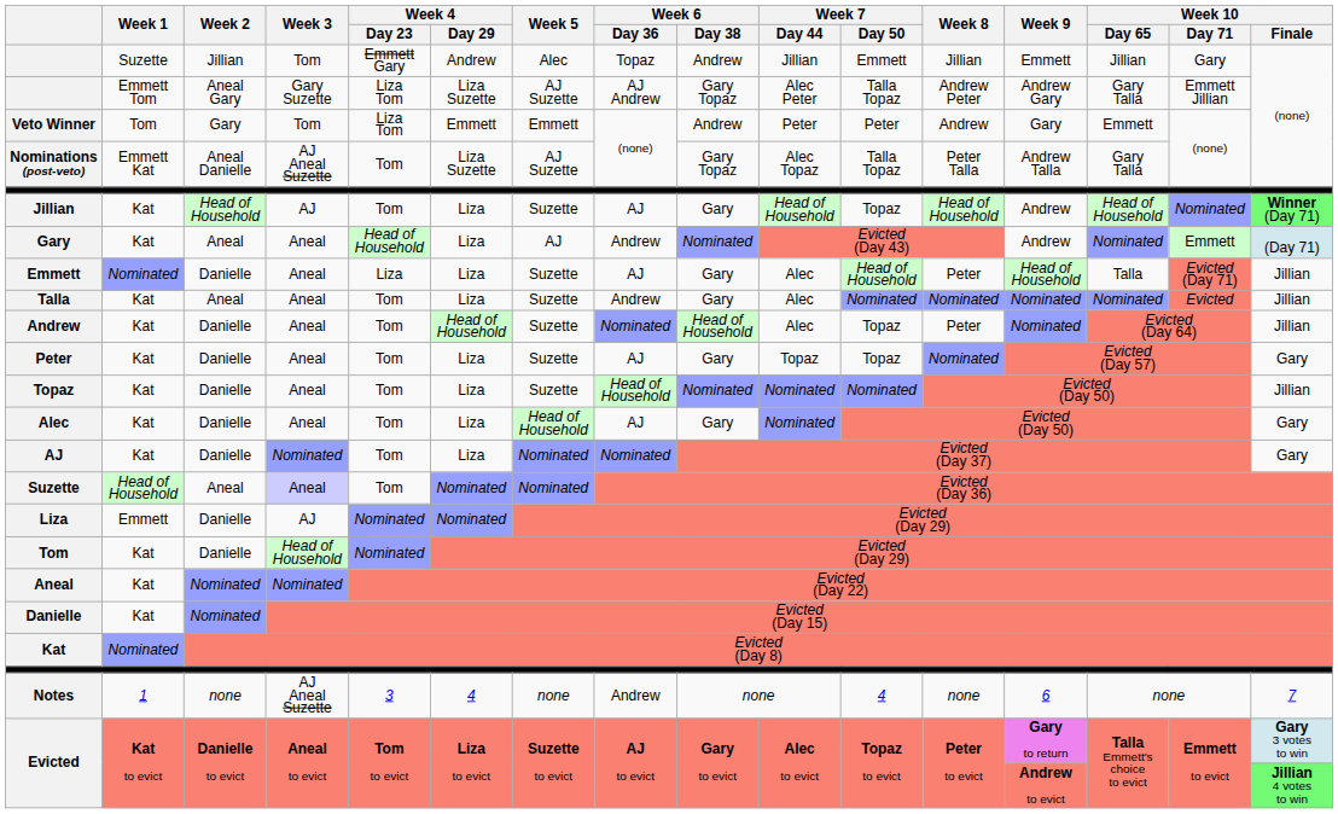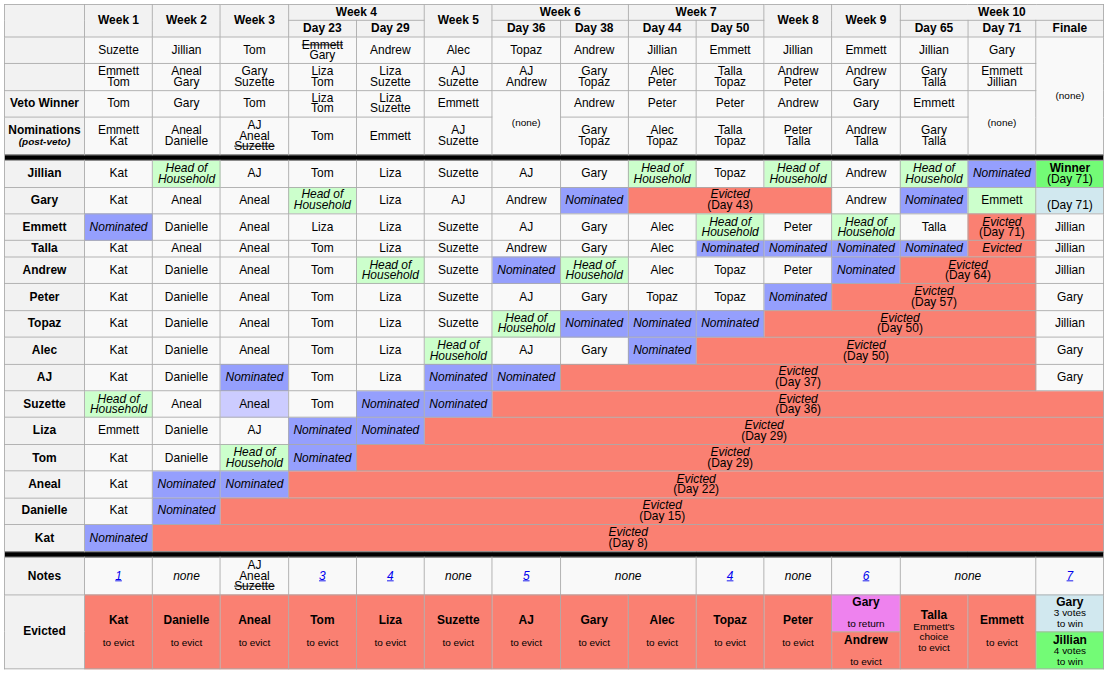 <table class="wikitable" style="text-align:center; font-size:85%; line-height:12px;">
 <tr>
 <th rowspan="2" style="width:6%"></th>
 <th rowspan="2" style="width:6%">Week 1</th>
 <th rowspan="2" style="width:6%">Week 2</th>
 <th rowspan="2" style="width:6%">Week 3</th>
 <th colspan="2" style="width:6%">Week 4</th>
 <th rowspan="2" style="width:6%">Week 5</th>
 <th colspan="2" style="width:6%">Week 6</th>
 <th colspan="2" style="width:6%">Week 7</th>
 <th rowspan="2" style="width:6%">Week 8</th>
 <th rowspan="2" style="width:6%">Week 9</th>
 <th colspan="3" style="width:6%">Week 10</th>
 </tr>
 <tr>
 <th style="width:6%">Day 23</th>
 <th style="width:6%">Day 29</th>
 <th style="width:6%">Day 36</th>
 <th style="width:6%">Day 38</th>
 <th style="width:6%">Day 44</th>
 <th style="width:6%">Day 50</th>
 <th style="width:6%">Day 65</th>
 <th style="width:6%">Day 71</th>
 <th style="width:6%">Finale</th>
 </tr>
 <tr>
 <th></th>
 <td>Suzette</td>
 <td>Jillian</td>
 <td>Tom</td>
 <td><s>Emmett</s><br>Gary</td>
 <td>Andrew</td>
 <td>Alec</td>
 <td>Topaz</td>
 <td>Andrew</td>
 <td>Jillian</td>
 <td>Emmett</td>
 <td>Jillian</td>
 <td>Emmett</td>
 <td>Jillian</td>
 <td>Gary</td>
 <td rowspan="4"><small>(none)</small></td>
 </tr>
 <tr>
 <th></th>
 <td>Emmett<br>Tom</td>
 <td>Aneal<br>Gary</td>
 <td>Gary<br>Suzette</td>
 <td>Liza<br>Tom</td>
 <td>Liza<br>Suzette</td>
 <td>AJ<br>Suzette</td>
 <td>AJ<br>Andrew</td>
 <td>Gary<br>Topaz</td>
 <td>Alec<br>Peter</td>
 <td>Talla<br>Topaz</td>
 <td>Andrew<br>Peter</td>
 <td>Andrew<br>Gary</td>
 <td>Gary<br>Talla</td>
 <td>Emmett<br>Jillian</td>
 </tr>
 <tr>
 <th>Veto Winner</th>
 <td>Tom</td>
 <td>Gary</td>
 <td>Tom</td>
 <td>Liza<br>Tom</td>
-<td>Emmett</td>
+<td>Liza<br>Suzette</td>
 <td>Emmett</td>
 <td rowspan="2"><small>(none)</small></td>
 <td>Andrew</td>
 <td>Peter</td>
 <td>Peter</td>
 <td>Andrew</td>
 <td>Gary</td>
 <td>Emmett</td>
 <td rowspan="2"><small>(none)</small></td>
 </tr>
 <tr>
 <th>Nominations<br><small><em>(post-veto)</em></small></th>
 <td>Emmett<br>Kat</td>
 <td>Aneal<br>Danielle</td>
 <td>AJ<br>Aneal<br><s>Suzette</s></td>
 <td>Tom</td>
-<td>Liza<br>Suzette</td>
+<td>Emmett</td>
 <td>AJ<br>Suzette</td>
 <td>Gary<br>Topaz</td>
 <td>Alec<br>Topaz</td>
 <td>Talla<br>Topaz</td>
 <td>Peter<br>Talla</td>
 <td>Andrew<br>Talla</td>
 <td>Gary<br>Talla</td>
 </tr>
 <tr>
 <th style="background:#000000" colspan="16"></th>
 </tr>
 <tr>
 <th>Jillian</th>
 <td>Kat</td>
 <td style="background:#CCFFCC"><em>Head of<br>Household</em></td>
 <td>AJ</td>
 <td>Tom</td>
 <td>Liza</td>
 <td>Suzette</td>
 <td>AJ</td>
 <td>Gary</td>
 <td style="background:#CCFFCC"><em>Head of<br>Household</em></td>
 <td>Topaz</td>
 <td style="background:#CCFFCC"><em>Head of<br>Household</em></td>
 <td>Andrew</td>
 <td style="background:#CCFFCC"><em>Head of<br>Household</em></td>
 <td style="background:#959FFD"><em>Nominated</em></td>
 <td bgcolor="#73FB76"><strong>Winner</strong><br>(Day 71)</td>
 </tr>
 <tr>
 <th>Gary</th>
 <td>Kat</td>
 <td>Aneal</td>
 <td>Aneal</td>
 <td style="background:#CCFFCC"><em>Head of<br>Household</em></td>
 <td>Liza</td>
 <td>AJ</td>
 <td>Andrew</td>
 <td style="background:#959FFD"><em>Nominated</em></td>
 <td style="background:salmon" colspan="3"><em>Evicted</em><br>(Day 43)</td>
 <td>Andrew</td>
 <td style="background:#959FFD"><em>Nominated</em></td>
 <td style="background:#cfc">Emmett</td>
 <td bgcolor="#D1E8EF"><strong></strong><br>(Day 71)</td>
 </tr>
 <tr>
 <th>Emmett</th>
 <td style="background:#959FFD"><em>Nominated</em></td>
 <td>Danielle</td>
 <td>Aneal</td>
 <td>Liza</td>
 <td>Liza</td>
 <td>Suzette</td>
 <td>AJ</td>
 <td>Gary</td>
 <td>Alec</td>
 <td style="background:#CCFFCC"><em>Head of<br>Household</em></td>
 <td>Peter</td>
 <td style="background:#CCFFCC"><em>Head of<br>Household</em></td>
 <td>Talla</td>
 <td style="background:salmon"><em>Evicted</em><br>(Day 71)</td>
 <td>Jillian</td>
 </tr>
 <tr>
 <th>Talla</th>
 <td>Kat</td>
 <td>Aneal</td>
 <td>Aneal</td>
 <td>Tom</td>
 <td>Liza</td>
 <td>Suzette</td>
 <td>Andrew</td>
 <td>Gary</td>
 <td>Alec</td>
 <td style="background:#959FFD"><em>Nominated</em></td>
 <td style="background:#959FFD"><em>Nominated</em></td>
 <td style="background:#959FFD"><em>Nominated</em></td>
 <td style="background:#959FFD"><em>Nominated</em></td>
 <td style="background:salmon"><em>Evicted</em><br></td>
 <td>Jillian</td>
 </tr>
 <tr>
 <th>Andrew</th>
 <td>Kat</td>
 <td>Danielle</td>
 <td>Aneal</td>
 <td>Tom</td>
 <td style="background:#CCFFCC"><em>Head of<br>Household</em></td>
 <td>Suzette</td>
 <td style="background:#959FFD"><em>Nominated</em></td>
 <td style="background:#CCFFCC"><em>Head of<br>Household</em></td>
 <td>Alec</td>
 <td>Topaz</td>
 <td>Peter</td>
 <td style="background:#959FFD"><em>Nominated</em></td>
 <td style="background:salmon" colspan="2"><em>Evicted</em><br>(Day 64)</td>
 <td>Jillian</td>
 </tr>
 <tr>
 <th>Peter</th>
 <td>Kat</td>
 <td>Danielle</td>
 <td>Aneal</td>
 <td>Tom</td>
 <td>Liza</td>
 <td>Suzette</td>
 <td>AJ</td>
 <td>Gary</td>
 <td>Topaz</td>
 <td>Topaz</td>
 <td style="background:#959FFD"><em>Nominated</em></td>
 <td style="background:salmon" colspan="3"><em>Evicted</em><br>(Day 57)</td>
 <td>Gary</td>
 </tr>
 <tr>
 <th>Topaz</th>
 <td>Kat</td>
 <td>Danielle</td>
 <td>Aneal</td>
 <td>Tom</td>
 <td>Liza</td>
 <td>Suzette</td>
 <td style="background:#CCFFCC"><em>Head of<br>Household</em></td>
 <td style="background:#959FFD"><em>Nominated</em></td>
 <td style="background:#959FFD"><em>Nominated</em></td>
 <td style="background:#959FFD"><em>Nominated</em></td>
 <td style="background:salmon" colspan="4"><em>Evicted</em><br>(Day 50)</td>
 <td>Jillian</td>
 </tr>
 <tr>
 <th>Alec</th>
 <td>Kat</td>
 <td>Danielle</td>
 <td>Aneal</td>
 <td>Tom</td>
 <td>Liza</td>
 <td style="background:#CCFFCC"><em>Head of<br>Household</em></td>
 <td>AJ</td>
 <td>Gary</td>
 <td style="background:#959FFD"><em>Nominated</em></td>
 <td style="background:salmon" colspan="5"><em>Evicted</em><br>(Day 50)</td>
 <td>Gary</td>
 </tr>
 <tr>
 <th>AJ</th>
 <td>Kat</td>
 <td>Danielle</td>
 <td style="background:#959FFD"><em>Nominated</em></td>
 <td>Tom</td>
 <td>Liza</td>
 <td style="background:#959FFD"><em>Nominated</em></td>
 <td style="background:#959FFD"><em>Nominated</em></td>
 <td style="background:salmon" colspan="7"><em>Evicted</em><br>(Day 37)</td>
 <td>Gary</td>
 </tr>
 <tr>
 <th>Suzette</th>
 <td style="background:#CCFFCC"><em>Head of<br>Household</em></td>
 <td>Aneal</td>
 <td style="background:#ccf">Aneal</td>
 <td>Tom</td>
 <td style="background:#959FFD"><em>Nominated</em></td>
 <td style="background:#959FFD"><em>Nominated</em></td>
 <td style="background:salmon" colspan="9"><em>Evicted</em><br>(Day 36)</td>
 </tr>
 <tr>
 <th>Liza</th>
 <td>Emmett</td>
 <td>Danielle</td>
 <td>AJ</td>
 <td style="background:#959FFD"><em>Nominated</em></td>
 <td style="background:#959FFD"><em>Nominated</em></td>
 <td style="background:salmon" colspan="10"><em>Evicted</em><br>(Day 29)</td>
 </tr>
 <tr>
 <th>Tom</th>
 <td>Kat</td>
 <td>Danielle</td>
 <td style="background:#cfc"><em>Head of <br>Household</em></td>
 <td style="background:#959FFD"><em>Nominated</em></td>
 <td style="background:salmon" colspan="11"><em>Evicted</em><br>(Day 29)</td>
 </tr>
 <tr>
 <th>Aneal</th>
 <td>Kat</td>
 <td style="background:#959FFD"><em>Nominated</em></td>
 <td style="background:#959FFD"><em>Nominated</em></td>
 <td style="background:salmon" colspan="12"><em>Evicted</em><br>(Day 22)</td>
 </tr>
 <tr>
 <th>Danielle</th>
 <td>Kat</td>
 <td style="background:#959FFD"><em>Nominated</em></td>
 <td style="background:salmon" colspan="14"><em>Evicted</em><br>(Day 15)</td>
 </tr>
 <tr>
 <th>Kat</th>
 <td style="background:#959FFD"><em>Nominated</em></td>
 <td style="background:salmon" colspan="15"><em>Evicted</em><br>(Day 8)</td>
 </tr>
 <tr>
 <th style="background:#000000" colspan="16"></th>
 </tr>
 <tr>
 <th>Notes</th>
 <td><em><a href='#'>1</a></em></td>
 <td><em>none</em></td>
 <td>AJ<br>Aneal<br><s>Suzette</s></td>
 <td><em><a href='#'>3</a></em></td>
 <td><em><a href='#'>4</a></em></td>
 <td><em>none</em></td>
-<td>Andrew</td>
+<td><em><a href='#'>5</a></em></td>
 <td colspan="2"><em>none</em></td>
 <td><em><a href='#'>4</a></em></td>
 <td><em>none</em></td>
 <td><em><a href='#'>6</a></em></td>
 <td colspan="2"><em>none</em></td>
 <td><em><a href='#'>7</a></em></td>
 </tr>
 <tr>
 <th rowspan="2"><strong>Evicted</strong></th>
 <td rowspan="2" style="background:#FA8072"><strong>Kat</strong><br><small><br>to evict</small></td>
 <td rowspan="2" style="background:#FA8072"><strong>Danielle</strong><br><small><br>to evict</small></td>
 <td rowspan="2"  style="background:#FA8072"><strong>Aneal</strong><br><small><br>to evict</small></td>
 <td rowspan="2" style="background:#FA8072"><strong>Tom</strong><br><small><br>to evict</small></td>
 <td rowspan="2" style="background:#FA8072"><strong>Liza</strong><br><small><br>to evict</small></td>
 <td rowspan="2" style="background:#FA8072"><strong>Suzette</strong><br><small><br>to evict</small></td>
 <td rowspan="2" style="background:#FA8072"><strong>AJ</strong><br><small><br>to evict</small></td>
 <td rowspan="2" style="background:#FA8072"><strong>Gary</strong><br><small><br>to evict</small></td>
 <td rowspan="2" style="background:#FA8072"><strong>Alec</strong><br><small><br>to evict</small></td>
 <td rowspan="2" style="background:#FA8072"><strong>Topaz</strong><br><small><br>to evict</small></td>
 <td rowspan="2" style="background:#FA8072"><strong>Peter</strong><br><small><br>to evict</small></td>
 <td style="background:violet"><strong>Gary</strong><br><small><br>to return</small></td>
 <td rowspan="2" style="background:#FA8072"><strong>Talla</strong><br><small>Emmett's choice<br>to evict</small></td>
 <td rowspan="2" style="background:#FA8072"><strong>Emmett</strong><br><small><br>to evict</small></td>
 <td style="background:#D1E8EF"><strong>Gary</strong><br><small>3 votes<br>to win</small></td>
 </tr>
 <tr>
 <td style="background:#FA8072"><strong>Andrew</strong><br><small><br>to evict</small></td>
 <td style="background:#73FB76"><strong>Jillian</strong><br><small>4 votes<br>to win</small></td>
 </tr>
 </table>
